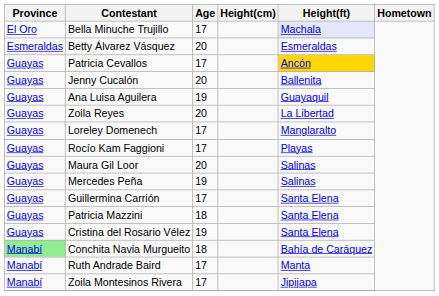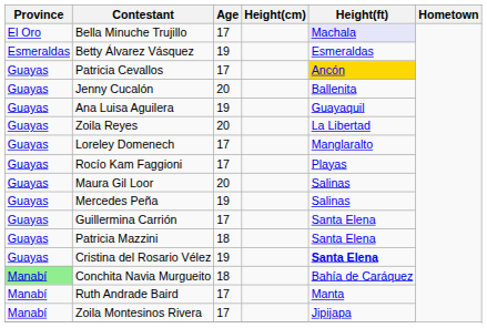 <table class="wikitable sortable" style="font-size: 95%;">
 <tr>
 <th>Province</th>
 <th>Contestant</th>
 <th>Age</th>
 <th>Height(cm)</th>
 <th>Height(ft)</th>
 <th>Hometown</th>
 </tr>
 <tr>
 <td> <a href='#'>El Oro</a></td>
 <td>Bella Minuche Trujillo</td>
 <td>17</td>
 <td></td>
 <td style="background: lavender;"><a href='#'>Machala</a></td>
 </tr>
 <tr>
 <td> <a href='#'>Esmeraldas</a></td>
 <td>Betty Álvarez Vásquez</td>
-<td>20</td>
+<td>19</td>
 <td></td>
 <td><a href='#'>Esmeraldas</a></td>
 </tr>
 <tr>
 <td> <a href='#'>Guayas</a></td>
 <td>Patricia Cevallos</td>
 <td>17</td>
 <td></td>
 <td style="background: gold;"><a href='#'>Ancón</a></td>
 </tr>
 <tr>
 <td> <a href='#'>Guayas</a></td>
 <td>Jenny Cucalón</td>
 <td>20</td>
 <td></td>
 <td><a href='#'>Ballenita</a></td>
 </tr>
 <tr>
 <td> <a href='#'>Guayas</a></td>
 <td>Ana Luisa Aguilera</td>
 <td>19</td>
 <td></td>
 <td><a href='#'>Guayaquil</a></td>
 </tr>
 <tr>
 <td> <a href='#'>Guayas</a></td>
 <td>Zoila Reyes</td>
 <td>20</td>
 <td></td>
 <td><a href='#'>La Libertad</a></td>
 </tr>
 <tr>
 <td> <a href='#'>Guayas</a></td>
 <td>Loreley Domenech</td>
 <td>17</td>
 <td></td>
 <td><a href='#'>Manglaralto</a></td>
 </tr>
 <tr>
 <td> <a href='#'>Guayas</a></td>
 <td>Rocío Kam Faggioni</td>
 <td>17</td>
 <td></td>
 <td><a href='#'>Playas</a></td>
 </tr>
 <tr>
 <td> <a href='#'>Guayas</a></td>
 <td>Maura Gil Loor</td>
 <td>20</td>
 <td></td>
 <td><a href='#'>Salinas</a></td>
 </tr>
 <tr>
 <td> <a href='#'>Guayas</a></td>
 <td>Mercedes Peña</td>
 <td>19</td>
 <td></td>
 <td><a href='#'>Salinas</a></td>
 </tr>
 <tr>
 <td> <a href='#'>Guayas</a></td>
 <td>Guillermina Carrión</td>
 <td>17</td>
 <td></td>
 <td><a href='#'>Santa Elena</a></td>
 </tr>
 <tr>
 <td> <a href='#'>Guayas</a></td>
 <td>Patricia Mazzini</td>
 <td>18</td>
 <td></td>
 <td><a href='#'>Santa Elena</a></td>
 </tr>
 <tr>
 <td> <a href='#'>Guayas</a></td>
 <td>Cristina del Rosario Vélez</td>
 <td>19</td>
 <td></td>
-<td><a href='#'>Santa Elena</a></td>
+<td><strong><a href='#'>Santa Elena</a></strong></td>
 </tr>
 <tr>
 <td style="background: lightgreen;"> <a href='#'>Manabí</a></td>
 <td>Conchita Navia Murgueito</td>
 <td>18</td>
 <td></td>
 <td><a href='#'>Bahía de Caráquez</a></td>
 </tr>
 <tr>
 <td> <a href='#'>Manabí</a></td>
 <td>Ruth Andrade Baird</td>
 <td>17</td>
 <td></td>
 <td><a href='#'>Manta</a></td>
 </tr>
 <tr>
 <td> <a href='#'>Manabí</a></td>
 <td>Zoila Montesinos Rivera</td>
 <td>17</td>
 <td></td>
 <td><a href='#'>Jipijapa</a></td>
 </tr>
 <tr>
 </tr>
 </table>
